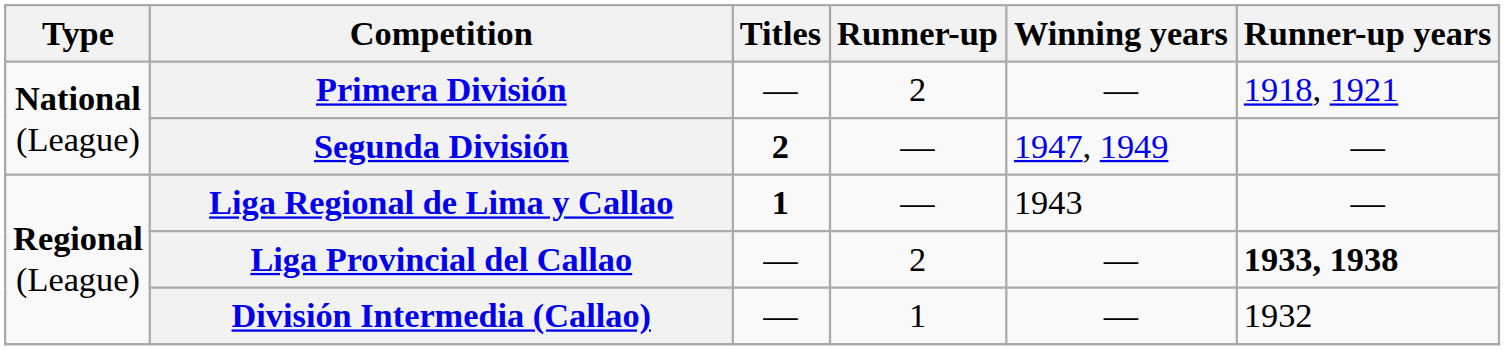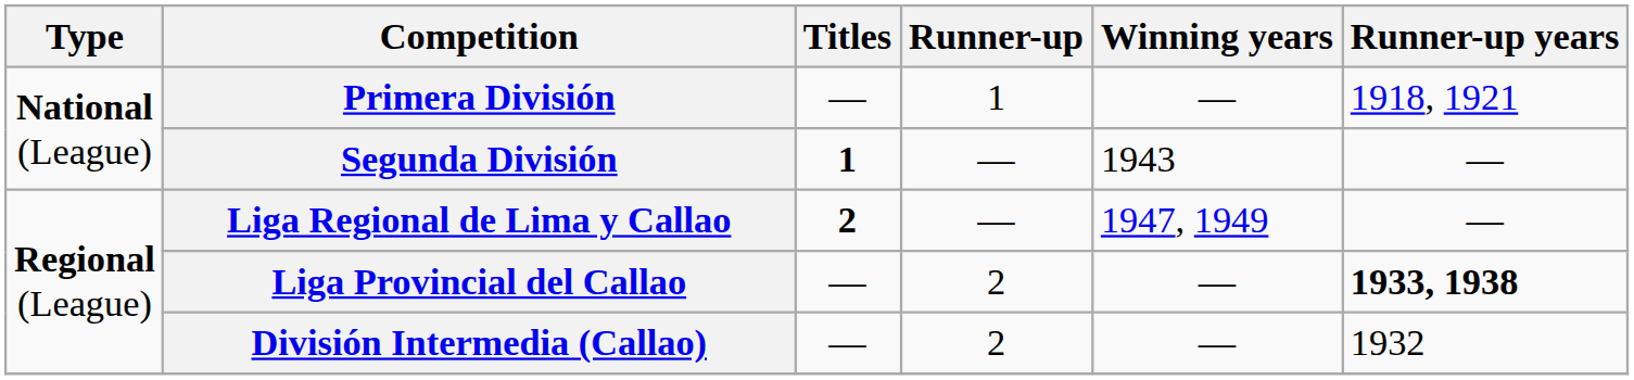 <table class="wikitable plainrowheaders" style="font-size:95%; text-align:center;">
 <tr>
 <th>Type</th>
 <th width=250px>Competition</th>
 <th>Titles</th>
 <th>Runner-up</th>
 <th>Winning years</th>
 <th>Runner-up years</th>
 </tr>
 <tr>
 <td rowspan=2><strong>National</strong><br>(League)</td>
 <th scope=col><a href='#'>Primera División</a></th>
 <td style="text-align:center;">—</td>
-<td>2</td>
+<td>1</td>
 <td style="text-align:center;">—</td>
 <td align="left"><a href='#'>1918</a>, <a href='#'>1921</a></td>
 </tr>
 <tr>
 <th scope=col><a href='#'>Segunda División</a></th>
-<td><strong>2</strong></td>
+<td><strong>1</strong></td>
 <td style="text-align:center;">—</td>
-<td align="left"><a href='#'>1947</a>, <a href='#'>1949</a></td>
+<td align="left">1943</td>
 <td style="text-align:center;">—</td>
 </tr>
 <tr>
 <td rowspan=3><strong>Regional</strong><br>(League)</td>
 <th scope=col><a href='#'>Liga Regional de Lima y Callao</a></th>
-<td><strong>1</strong></td>
+<td><strong>2</strong></td>
 <td style="text-align:center;">—</td>
-<td align="left">1943</td>
+<td align="left"><a href='#'>1947</a>, <a href='#'>1949</a></td>
 <td style="text-align:center;">—</td>
 </tr>
 <tr>
 <th scope=col><a href='#'>Liga Provincial del Callao</a></th>
 <td style="text-align:center;">—</td>
 <td>2</td>
 <td style="text-align:center;">—</td>
 <td align="left"><strong>1933, 1938</strong></td>
 </tr>
 <tr>
 <th scope=col><a href='#'>División Intermedia (Callao)</a></th>
 <td style="text-align:center;">—</td>
-<td>1</td>
+<td>2</td>
 <td style="text-align:center;">—</td>
 <td align="left">1932</td>
 </tr>
 <tr>
 </tr>
 </table>
